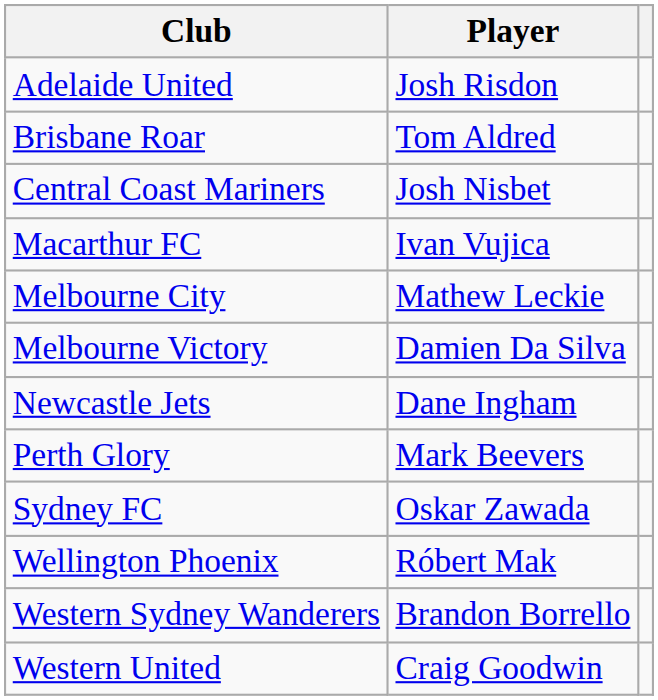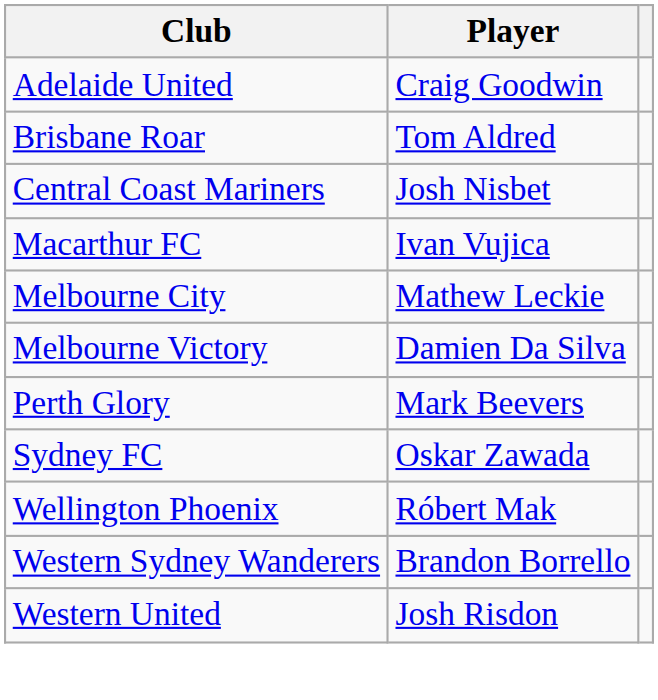 <table class=wikitable>
 <tr>
 <th>Club</th>
 <th>Player</th>
 <th></th>
 </tr>
 <tr>
 <td><a href='#'>Adelaide United</a></td>
-<td> <a href='#'>Josh Risdon</a></td>
+<td> <a href='#'>Craig Goodwin</a></td>
 <td align=center></td>
 </tr>
 <tr>
 <td><a href='#'>Brisbane Roar</a></td>
 <td> <a href='#'>Tom Aldred</a></td>
 <td align=center></td>
 </tr>
 <tr>
 <td><a href='#'>Central Coast Mariners</a></td>
 <td> <a href='#'>Josh Nisbet</a></td>
 <td align=center></td>
 </tr>
 <tr>
 <td><a href='#'>Macarthur FC</a></td>
 <td> <a href='#'>Ivan Vujica</a></td>
 <td align=center></td>
 </tr>
 <tr>
 <td><a href='#'>Melbourne City</a></td>
 <td> <a href='#'>Mathew Leckie</a></td>
 <td align=center></td>
 </tr>
 <tr>
 <td><a href='#'>Melbourne Victory</a></td>
 <td> <a href='#'>Damien Da Silva</a></td>
 <td align=center></td>
 </tr>
 <tr>
-<td><a href='#'>Newcastle Jets</a></td>
-<td> <a href='#'>Dane Ingham</a></td>
-<td align=center></td>
-</tr>
-<tr>
 <td><a href='#'>Perth Glory</a></td>
 <td> <a href='#'>Mark Beevers</a></td>
 <td align=center></td>
 </tr>
 <tr>
 <td><a href='#'>Sydney FC</a></td>
 <td> <a href='#'>Oskar Zawada</a></td>
 <td align=center></td>
 </tr>
 <tr>
 <td><a href='#'>Wellington Phoenix</a></td>
 <td> <a href='#'>Róbert Mak</a></td>
 <td align=center></td>
 </tr>
 <tr>
 <td><a href='#'>Western Sydney Wanderers</a></td>
 <td> <a href='#'>Brandon Borrello</a></td>
 <td align=center></td>
 </tr>
 <tr>
 <td><a href='#'>Western United</a></td>
-<td> <a href='#'>Craig Goodwin</a></td>
+<td> <a href='#'>Josh Risdon</a></td>
 <td align=center></td>
 </tr>
 </table>
